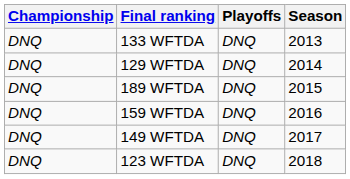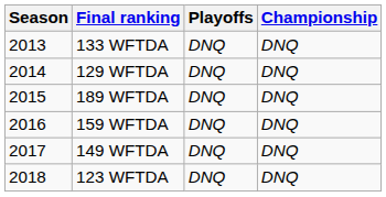 <table class="wikitable sortable">
 <tr>
-<th><a href='#'>Championship</a></th>
+<th>Season</th>
 <th><a href='#'>Final ranking</a></th>
 <th>Playoffs</th>
-<th>Season</th>
+<th><a href='#'>Championship</a></th>
 </tr>
 <tr>
-<td><em>DNQ</em></td>
+<td>2013</td>
 <td>133 WFTDA</td>
 <td><em>DNQ</em></td>
-<td>2013</td>
+<td><em>DNQ</em></td>
 </tr>
 <tr>
-<td><em>DNQ</em></td>
+<td>2014</td>
 <td>129 WFTDA</td>
 <td><em>DNQ</em></td>
-<td>2014</td>
+<td><em>DNQ</em></td>
 </tr>
 <tr>
-<td><em>DNQ</em></td>
+<td>2015</td>
 <td>189 WFTDA</td>
 <td><em>DNQ</em></td>
-<td>2015</td>
+<td><em>DNQ</em></td>
 </tr>
 <tr>
-<td><em>DNQ</em></td>
+<td>2016</td>
 <td>159 WFTDA</td>
 <td><em>DNQ</em></td>
-<td>2016</td>
+<td><em>DNQ</em></td>
 </tr>
 <tr>
-<td><em>DNQ</em></td>
+<td>2017</td>
 <td>149 WFTDA</td>
 <td><em>DNQ</em></td>
-<td>2017</td>
+<td><em>DNQ</em></td>
 </tr>
 <tr>
-<td><em>DNQ</em></td>
+<td>2018</td>
 <td>123 WFTDA</td>
 <td><em>DNQ</em></td>
-<td>2018</td>
+<td><em>DNQ</em></td>
 </tr>
 </table>
